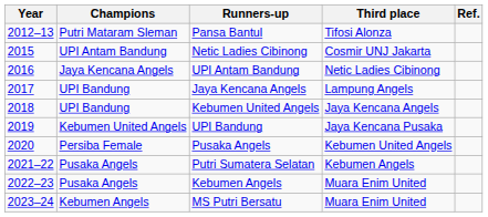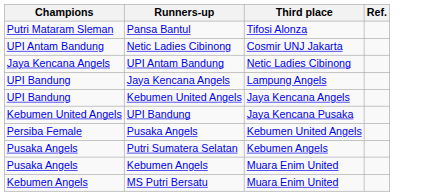 <table class="wikitable">
 <tr>
-<th>Year</th>
 <th>Champions</th>
 <th>Runners-up</th>
 <th>Third place</th>
 <th>Ref.</th>
 </tr>
 <tr>
-<td><a href='#'>2012–13</a></td>
 <td><a href='#'>Putri Mataram Sleman</a></td>
 <td><a href='#'>Pansa Bantul</a></td>
 <td><a href='#'>Tifosi Alonza</a></td>
 <td></td>
 </tr>
 <tr>
-<td><a href='#'>2015</a></td>
 <td><a href='#'>UPI Antam Bandung</a></td>
 <td><a href='#'>Netic Ladies Cibinong</a></td>
 <td><a href='#'>Cosmir UNJ Jakarta</a></td>
 <td></td>
 </tr>
 <tr>
-<td><a href='#'>2016</a></td>
 <td><a href='#'>Jaya Kencana Angels</a></td>
 <td><a href='#'>UPI Antam Bandung</a></td>
 <td><a href='#'>Netic Ladies Cibinong</a></td>
 <td></td>
 </tr>
 <tr>
-<td><a href='#'>2017</a></td>
 <td><a href='#'>UPI Bandung</a></td>
 <td><a href='#'>Jaya Kencana Angels</a></td>
 <td><a href='#'>Lampung Angels</a></td>
 <td></td>
 </tr>
 <tr>
-<td><a href='#'>2018</a></td>
 <td><a href='#'>UPI Bandung</a></td>
 <td><a href='#'>Kebumen United Angels</a></td>
 <td><a href='#'>Jaya Kencana Angels</a></td>
 <td></td>
 </tr>
 <tr>
-<td><a href='#'>2019</a></td>
 <td><a href='#'>Kebumen United Angels</a></td>
 <td><a href='#'>UPI Bandung</a></td>
 <td><a href='#'>Jaya Kencana Pusaka</a></td>
 <td></td>
 </tr>
 <tr>
-<td><a href='#'>2020</a></td>
 <td><a href='#'>Persiba Female</a></td>
 <td><a href='#'>Pusaka Angels</a></td>
 <td><a href='#'>Kebumen United Angels</a></td>
 <td></td>
 </tr>
 <tr>
-<td><a href='#'>2021–22</a></td>
 <td><a href='#'>Pusaka Angels</a></td>
 <td><a href='#'>Putri Sumatera Selatan</a></td>
 <td><a href='#'>Kebumen Angels</a></td>
 <td></td>
 </tr>
 <tr>
-<td><a href='#'>2022–23</a></td>
 <td><a href='#'>Pusaka Angels</a></td>
 <td><a href='#'>Kebumen Angels</a></td>
 <td><a href='#'>Muara Enim United</a></td>
 <td></td>
 </tr>
 <tr>
-<td><a href='#'>2023–24</a></td>
 <td><a href='#'>Kebumen Angels</a></td>
 <td><a href='#'>MS Putri Bersatu</a></td>
 <td><a href='#'>Muara Enim United</a></td>
 <td></td>
 </tr>
 </table>
